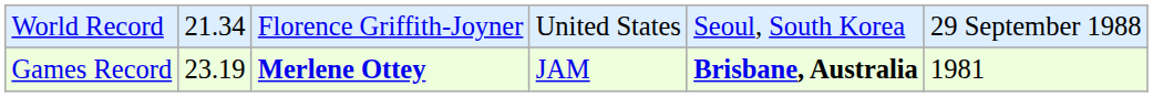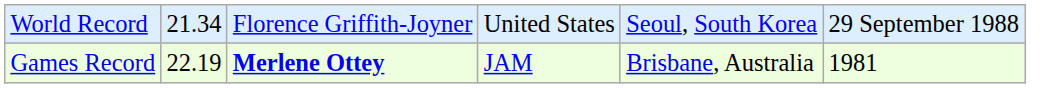 <table class="wikitable">
 <tr bgcolor = "ddeeff">
 <td><a href='#'>World Record</a></td>
 <td>21.34</td>
 <td> <a href='#'>Florence Griffith-Joyner</a></td>
 <td>United States</td>
 <td><a href='#'>Seoul</a>, <a href='#'>South Korea</a></td>
 <td>29 September 1988</td>
 </tr>
 <tr bgcolor = "eeffdd">
 <td><a href='#'>Games Record</a></td>
-<td>23.19</td>
+<td>22.19</td>
 <td><strong> <a href='#'>Merlene Ottey</a></strong></td>
 <td><a href='#'>JAM</a></td>
-<td><strong><a href='#'>Brisbane</a>, Australia</strong></td>
+<td><a href='#'>Brisbane</a>, Australia</td>
 <td>1981</td>
 </tr>
 </table>
